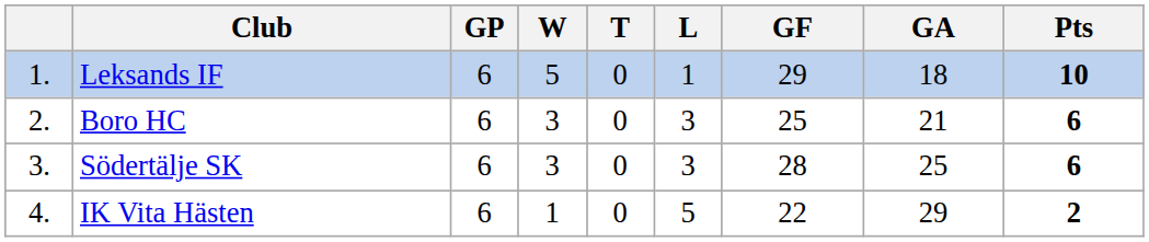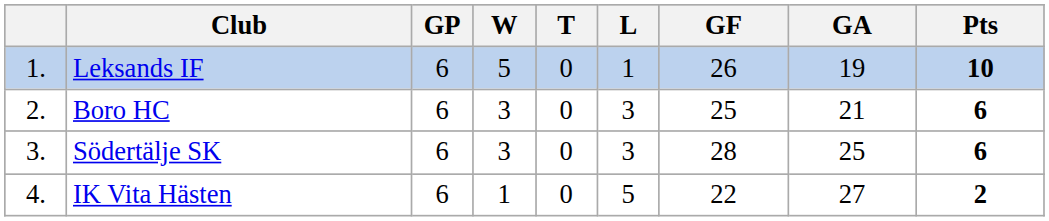 <table class="wikitable">
 <tr>
 <th width="30"></th>
 <th width="200">Club</th>
 <th width="30">GP</th>
 <th width="30">W</th>
 <th width="30">T</th>
 <th width="30">L</th>
 <th width="70">GF</th>
 <th width="70">GA</th>
 <th width="70">Pts</th>
 </tr>
 <tr bgcolor="#BCD2EE" align="center">
 <td>1.</td>
 <td align="left"><a href='#'>Leksands IF</a></td>
 <td>6</td>
 <td>5</td>
 <td>0</td>
 <td>1</td>
-<td>29</td>
-<td>18</td>
+<td>26</td>
+<td>19</td>
 <td><strong>10</strong></td>
 </tr>
 <tr bgcolor="#FFFFFF" align="center">
 <td>2.</td>
 <td align="left"><a href='#'>Boro HC</a></td>
 <td>6</td>
 <td>3</td>
 <td>0</td>
 <td>3</td>
 <td>25</td>
 <td>21</td>
 <td><strong>6</strong></td>
 </tr>
 <tr bgcolor="#FFFFFF" align="center">
 <td>3.</td>
 <td align="left"><a href='#'>Södertälje SK</a></td>
 <td>6</td>
 <td>3</td>
 <td>0</td>
 <td>3</td>
 <td>28</td>
 <td>25</td>
 <td><strong>6</strong></td>
 </tr>
 <tr bgcolor="#FFFFFF" align="center">
 <td>4.</td>
 <td align="left"><a href='#'>IK Vita Hästen</a></td>
 <td>6</td>
 <td>1</td>
 <td>0</td>
 <td>5</td>
 <td>22</td>
-<td>29</td>
+<td>27</td>
 <td><strong>2</strong></td>
 </tr>
 </table>
